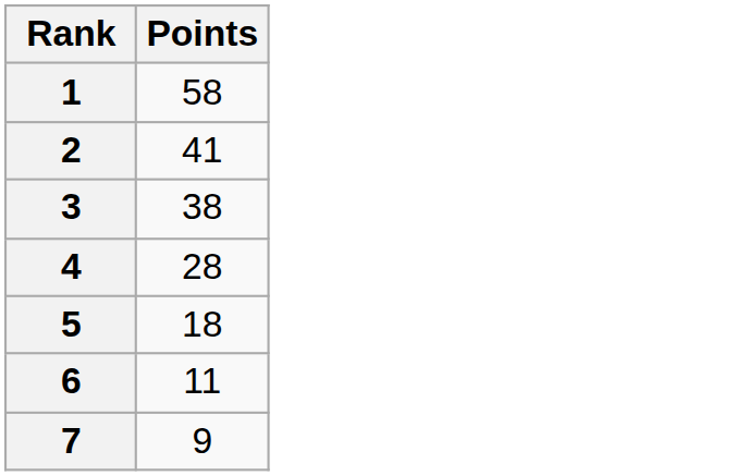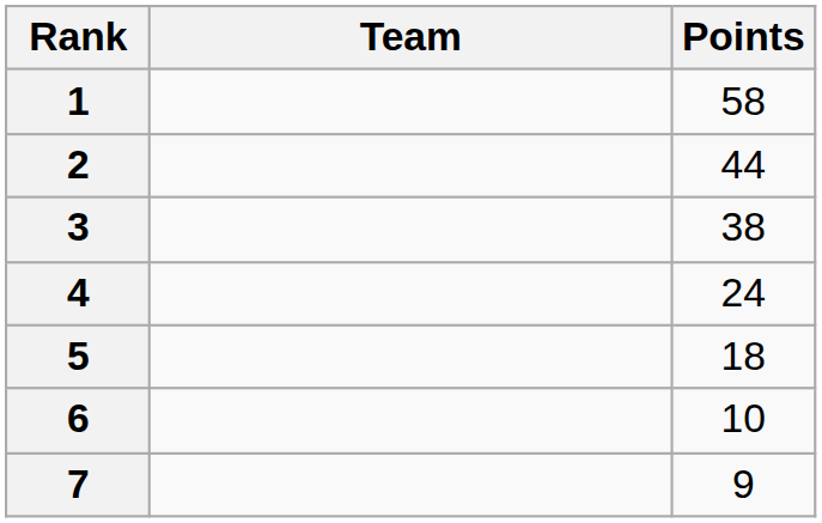 <table class="wikitable" style="text-align:center;">
 <tr>
 <th width=50>Rank</th>
+<th width=200>Team</th>
 <th width=50>Points</th>
 </tr>
 <tr>
 <th>1</th>
+<td align=left></td>
 <td>58</td>
 </tr>
 <tr>
 <th>2</th>
-<td>41</td>
+<td align=left></td>
+<td>44</td>
 </tr>
 <tr>
 <th>3</th>
+<td align=left></td>
 <td>38</td>
 </tr>
 <tr>
 <th>4</th>
-<td>28</td>
+<td align=left></td>
+<td>24</td>
 </tr>
 <tr>
 <th>5</th>
+<td align=left></td>
 <td>18</td>
 </tr>
 <tr>
 <th>6</th>
-<td>11</td>
+<td align=left></td>
+<td>10</td>
 </tr>
 <tr>
 <th>7</th>
+<td align=left></td>
 <td>9</td>
 </tr>
 </table>
